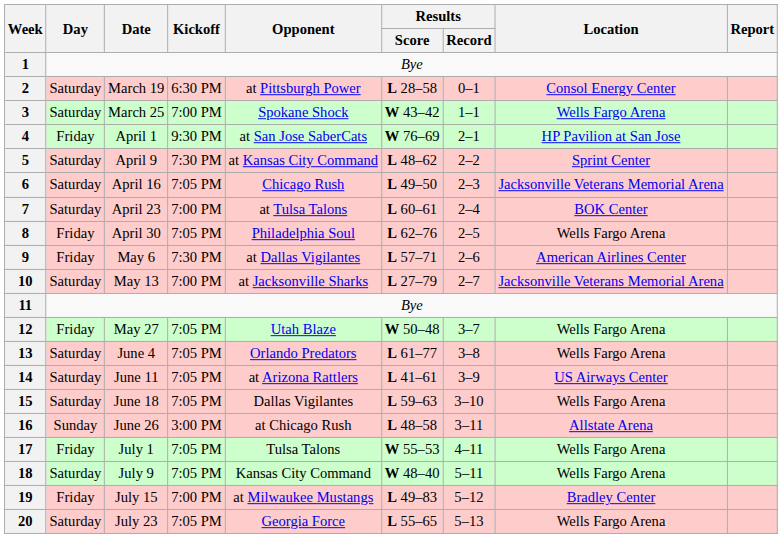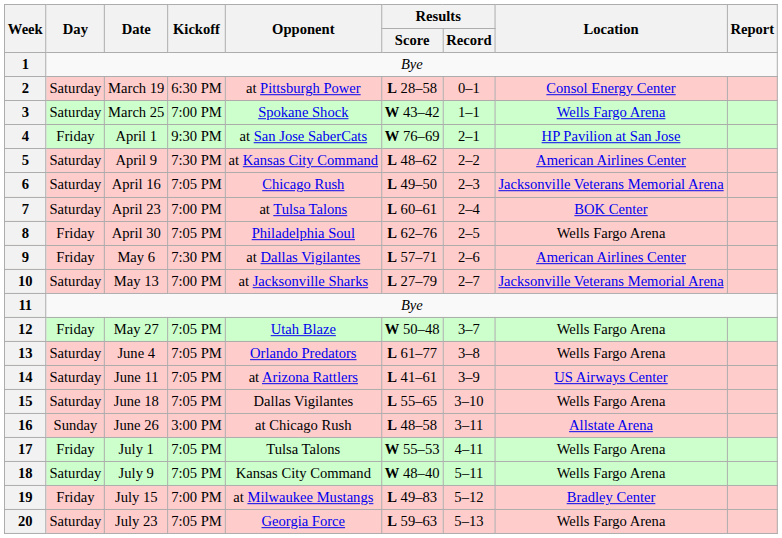 <table class="wikitable" style="font-size: 95%;">
 <tr>
 <th rowspan="2">Week</th>
 <th rowspan="2">Day</th>
 <th rowspan="2">Date</th>
 <th rowspan="2">Kickoff</th>
 <th rowspan="2">Opponent</th>
 <th colspan="2">Results</th>
 <th rowspan="2">Location</th>
 <th rowspan="2">Report</th>
 </tr>
 <tr>
 <th>Score</th>
 <th>Record</th>
 </tr>
 <tr style=>
 <th align="center">1</th>
 <td colspan="9" align="center" valign="middle"><em>Bye</em></td>
 </tr>
 <tr style= background:#ffcccc;>
 <th align="center">2</th>
 <td align="center">Saturday</td>
 <td align="center">March 19</td>
 <td align="center">6:30 PM</td>
 <td align="center">at <a href='#'>Pittsburgh Power</a></td>
 <td align="center"><strong>L</strong> 28–58</td>
 <td align="center">0–1</td>
 <td align="center"><a href='#'>Consol Energy Center</a></td>
 <td align="center"></td>
 </tr>
 <tr style= background:#ccffcc;>
 <th align="center">3</th>
 <td align="center">Saturday</td>
 <td align="center">March 25</td>
 <td align="center">7:00 PM</td>
 <td align="center"><a href='#'>Spokane Shock</a></td>
 <td align="center"><strong>W</strong> 43–42</td>
 <td align="center">1–1</td>
 <td align="center"><a href='#'>Wells Fargo Arena</a></td>
 <td align="center"></td>
 </tr>
 <tr style= background:#ccffcc;>
 <th align="center">4</th>
 <td align="center">Friday</td>
 <td align="center">April 1</td>
 <td align="center">9:30 PM</td>
 <td align="center">at <a href='#'>San Jose SaberCats</a></td>
 <td align="center"><strong>W</strong> 76–69</td>
 <td align="center">2–1</td>
 <td align="center"><a href='#'>HP Pavilion at San Jose</a></td>
 <td align="center"></td>
 </tr>
 <tr style= background:#ffcccc;>
 <th align="center">5</th>
 <td align="center">Saturday</td>
 <td align="center">April 9</td>
 <td align="center">7:30 PM</td>
 <td align="center">at <a href='#'>Kansas City Command</a></td>
 <td align="center"><strong>L</strong> 48–62</td>
 <td align="center">2–2</td>
-<td align="center"><a href='#'>Sprint Center</a></td>
+<td align="center"><a href='#'>American Airlines Center</a></td>
 <td align="center"></td>
 </tr>
 <tr style= background:#ffcccc;>
 <th align="center">6</th>
 <td align="center">Saturday</td>
 <td align="center">April 16</td>
 <td align="center">7:05 PM</td>
 <td align="center"><a href='#'>Chicago Rush</a></td>
 <td align="center"><strong>L</strong> 49–50</td>
 <td align="center">2–3</td>
 <td align="center"><a href='#'>Jacksonville Veterans Memorial Arena</a></td>
 <td align="center"></td>
 </tr>
 <tr style= background:#ffcccc;>
 <th align="center">7</th>
 <td align="center">Saturday</td>
 <td align="center">April 23</td>
 <td align="center">7:00 PM</td>
 <td align="center">at <a href='#'>Tulsa Talons</a></td>
 <td align="center"><strong>L</strong> 60–61</td>
 <td align="center">2–4</td>
 <td align="center"><a href='#'>BOK Center</a></td>
 <td align="center"></td>
 </tr>
 <tr style= background:#ffcccc;>
 <th align="center">8</th>
 <td align="center">Friday</td>
 <td align="center">April 30</td>
 <td align="center">7:05 PM</td>
 <td align="center"><a href='#'>Philadelphia Soul</a></td>
 <td align="center"><strong>L</strong> 62–76</td>
 <td align="center">2–5</td>
 <td align="center">Wells Fargo Arena</td>
 <td align="center"></td>
 </tr>
 <tr style= background:#ffcccc;>
 <th align="center">9</th>
 <td align="center">Friday</td>
 <td align="center">May 6</td>
 <td align="center">7:30 PM</td>
 <td align="center">at <a href='#'>Dallas Vigilantes</a></td>
 <td align="center"><strong>L</strong> 57–71</td>
 <td align="center">2–6</td>
 <td align="center"><a href='#'>American Airlines Center</a></td>
 <td align="center"></td>
 </tr>
 <tr style= background:#ffcccc;>
 <th align="center">10</th>
 <td align="center">Saturday</td>
 <td align="center">May 13</td>
 <td align="center">7:00 PM</td>
 <td align="center">at <a href='#'>Jacksonville Sharks</a></td>
 <td align="center"><strong>L</strong> 27–79</td>
 <td align="center">2–7</td>
 <td align="center"><a href='#'>Jacksonville Veterans Memorial Arena</a></td>
 <td align="center"></td>
 </tr>
 <tr style=>
 <th align="center">11</th>
 <td colspan="9" align="center" valign="middle"><em>Bye</em></td>
 </tr>
 <tr style= background:#ccffcc;>
 <th align="center">12</th>
 <td align="center">Friday</td>
 <td align="center">May 27</td>
 <td align="center">7:05 PM</td>
 <td align="center"><a href='#'>Utah Blaze</a></td>
 <td align="center"><strong>W</strong> 50–48</td>
 <td align="center">3–7</td>
 <td align="center">Wells Fargo Arena</td>
 <td align="center"></td>
 </tr>
 <tr style= background:#ffcccc;>
 <th align="center">13</th>
 <td align="center">Saturday</td>
 <td align="center">June 4</td>
 <td align="center">7:05 PM</td>
 <td align="center"><a href='#'>Orlando Predators</a></td>
 <td align="center"><strong>L</strong> 61–77</td>
 <td align="center">3–8</td>
 <td align="center">Wells Fargo Arena</td>
 <td align="center"></td>
 </tr>
 <tr style= background:#ffcccc;>
 <th align="center">14</th>
 <td align="center">Saturday</td>
 <td align="center">June 11</td>
 <td align="center">7:05 PM</td>
 <td align="center">at <a href='#'>Arizona Rattlers</a></td>
 <td align="center"><strong>L</strong> 41–61</td>
 <td align="center">3–9</td>
 <td align="center"><a href='#'>US Airways Center</a></td>
 <td align="center"></td>
 </tr>
 <tr style= background:#ffcccc;>
 <th align="center">15</th>
 <td align="center">Saturday</td>
 <td align="center">June 18</td>
 <td align="center">7:05 PM</td>
 <td align="center">Dallas Vigilantes</td>
-<td align="center"><strong>L</strong> 59–63</td>
+<td align="center"><strong>L</strong> 55–65</td>
 <td align="center">3–10</td>
 <td align="center">Wells Fargo Arena</td>
 <td align="center"></td>
 </tr>
 <tr style= background:#ffcccc;>
 <th align="center">16</th>
 <td align="center">Sunday</td>
 <td align="center">June 26</td>
 <td align="center">3:00 PM</td>
 <td align="center">at Chicago Rush</td>
 <td align="center"><strong>L</strong> 48–58</td>
 <td align="center">3–11</td>
 <td align="center"><a href='#'>Allstate Arena</a></td>
 <td align="center"></td>
 </tr>
 <tr style= background:#ccffcc;>
 <th align="center">17</th>
 <td align="center">Friday</td>
 <td align="center">July 1</td>
 <td align="center">7:05 PM</td>
 <td align="center">Tulsa Talons</td>
 <td align="center"><strong>W</strong> 55–53</td>
 <td align="center">4–11</td>
 <td align="center">Wells Fargo Arena</td>
 <td align="center"></td>
 </tr>
 <tr style= background:#ccffcc;>
 <th align="center">18</th>
 <td align="center">Saturday</td>
 <td align="center">July 9</td>
 <td align="center">7:05 PM</td>
 <td align="center">Kansas City Command</td>
 <td align="center"><strong>W</strong> 48–40</td>
 <td align="center">5–11</td>
 <td align="center">Wells Fargo Arena</td>
 <td align="center"></td>
 </tr>
 <tr style= background:#ffcccc;>
 <th align="center">19</th>
 <td align="center">Friday</td>
 <td align="center">July 15</td>
 <td align="center">7:00 PM</td>
 <td align="center">at <a href='#'>Milwaukee Mustangs</a></td>
 <td align="center"><strong>L</strong> 49–83</td>
 <td align="center">5–12</td>
 <td align="center"><a href='#'>Bradley Center</a></td>
 <td align="center"></td>
 </tr>
 <tr style= background:#ffcccc;>
 <th align="center">20</th>
 <td align="center">Saturday</td>
 <td align="center">July 23</td>
 <td align="center">7:05 PM</td>
 <td align="center"><a href='#'>Georgia Force</a></td>
-<td align="center"><strong>L</strong> 55–65</td>
+<td align="center"><strong>L</strong> 59–63</td>
 <td align="center">5–13</td>
 <td align="center">Wells Fargo Arena</td>
 <td align="center"></td>
 </tr>
 </table>
